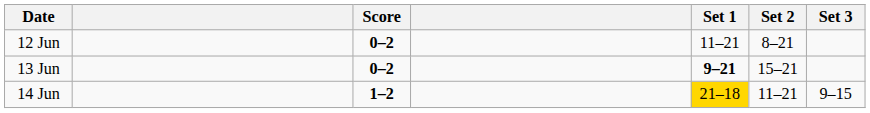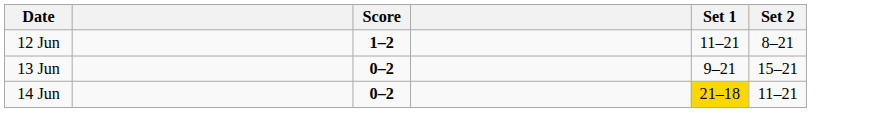 <table class="wikitable" style="text-align: center;">
 <tr>
 <th width="60">Date</th>
 <th align="right" width="270"></th>
 <th width="50">Score</th>
 <th align="left" width="270"></th>
 <th width="50">Set 1</th>
 <th width="50">Set 2</th>
-<th width="50">Set 3</th>
 </tr>
 <tr>
 <td>12 Jun</td>
 <td align=left></td>
-<td align=center><strong>0–2</strong></td>
+<td align=center><strong>1–2</strong></td>
 <td align=left><strong></strong></td>
 <td>11–21</td>
 <td>8–21</td>
-<td></td>
 </tr>
 <tr>
 <td>13 Jun</td>
 <td align=left></td>
 <td align=center><strong>0–2</strong></td>
 <td align=left><strong></strong></td>
-<td><strong>9–21</strong></td>
+<td>9–21</td>
 <td>15–21</td>
-<td></td>
 </tr>
 <tr>
 <td>14 Jun</td>
 <td align=left></td>
-<td align=center><strong>1–2</strong></td>
+<td align=center><strong>0–2</strong></td>
 <td align=left><strong></strong></td>
 <td style="background: gold;">21–18</td>
 <td>11–21</td>
-<td>9–15</td>
 </tr>
 </table>
